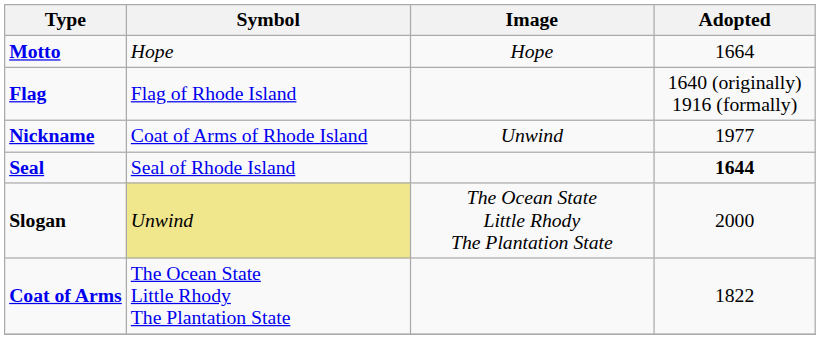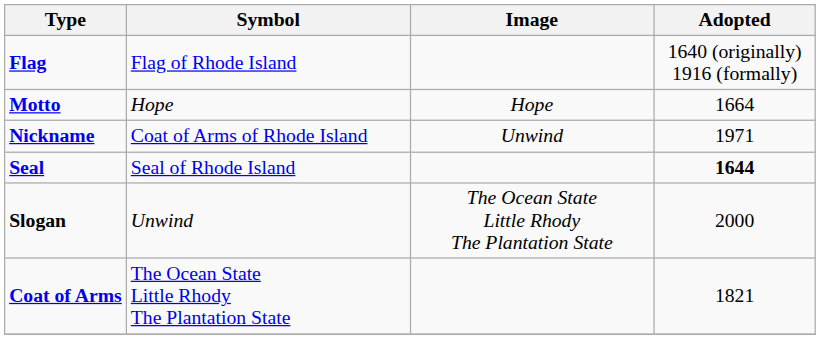 <table class="wikitable">
 <tr>
 <th width=15%>Type</th>
 <th width=35%>Symbol</th>
 <th width=30%>Image</th>
 <th width=20%>Adopted</th>
 </tr>
 <tr>
+<td><strong><a href='#'>Flag</a></strong></td>
+<td><a href='#'>Flag of Rhode Island</a></td>
+<td align=center></td>
+<td align=center>1640 (originally)<br>1916 (formally)</td>
+</tr>
+<tr>
 <td><strong><a href='#'>Motto</a></strong></td>
 <td><em>Hope</em></td>
 <td align=center><em>Hope</em></td>
 <td align=center>1664</td>
 </tr>
 <tr>
-<td><strong><a href='#'>Flag</a></strong></td>
-<td><a href='#'>Flag of Rhode Island</a></td>
-<td align=center></td>
-<td align=center>1640 (originally)<br>1916 (formally)</td>
-</tr>
-<tr>
 <td><strong><a href='#'>Nickname</a></strong></td>
 <td><a href='#'>Coat of Arms of Rhode Island</a></td>
 <td align=center><em>Unwind</em><br></td>
-<td align=center>1977</td>
+<td align=center>1971</td>
 </tr>
 <tr>
 <td><strong><a href='#'>Seal</a></strong></td>
 <td><a href='#'>Seal of Rhode Island</a></td>
 <td align=center></td>
 <td align=center><strong>1644</strong></td>
 </tr>
 <tr>
 <td><strong>Slogan</strong></td>
-<td style="background: khaki;"><em>Unwind</em></td>
+<td><em>Unwind</em></td>
 <td align=center><em>The Ocean State</em><br><em>Little Rhody</em><br><em>The Plantation State</em></td>
 <td align=center>2000</td>
 </tr>
 <tr>
 <td><strong><a href='#'>Coat of Arms</a></strong></td>
 <td><a href='#'>The Ocean State</a><br><a href='#'>Little Rhody</a><br><a href='#'>The Plantation State</a></td>
 <td align=center></td>
-<td align=center>1822</td>
+<td align=center>1821</td>
 </tr>
 <tr>
 </tr>
 </table>
